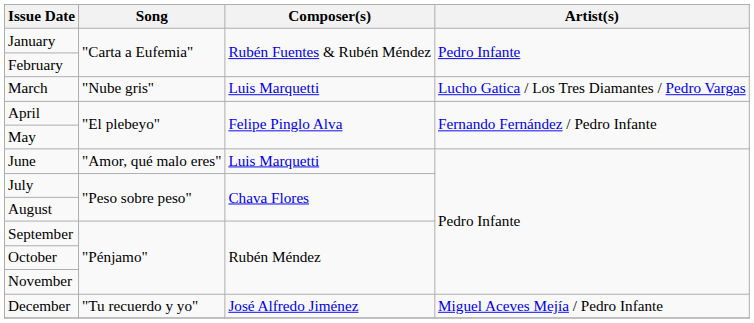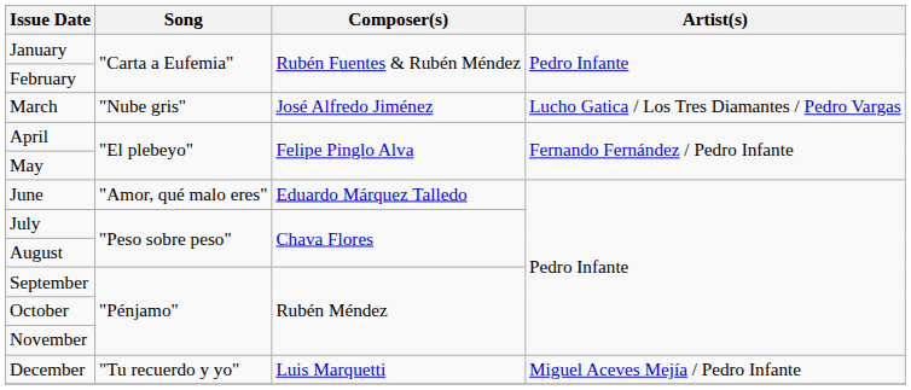 <table class="wikitable">
 <tr>
 <th>Issue Date</th>
 <th>Song</th>
 <th>Composer(s)</th>
 <th>Artist(s)</th>
 </tr>
 <tr>
 <td>January</td>
 <td align="left" rowspan="2">"Carta a Eufemia"</td>
 <td align="left" rowspan="2"><a href='#'>Rubén Fuentes</a> & Rubén Méndez</td>
 <td align="left" rowspan="2"><a href='#'>Pedro Infante</a></td>
 </tr>
 <tr>
 <td>February</td>
 </tr>
 <tr>
 <td>March</td>
 <td align="left" rowspan="1">"Nube gris"</td>
-<td align="left" rowspan="1"><a href='#'>Luis Marquetti</a></td>
+<td align="left" rowspan="1"><a href='#'>José Alfredo Jiménez</a></td>
 <td align="left" rowspan="1"><a href='#'>Lucho Gatica</a> / Los Tres Diamantes / <a href='#'>Pedro Vargas</a></td>
 </tr>
 <tr>
 <td>April</td>
 <td align="left" rowspan="2">"El plebeyo"</td>
 <td align="left" rowspan="2"><a href='#'>Felipe Pinglo Alva</a></td>
 <td align="left" rowspan="2"><a href='#'>Fernando Fernández</a> / Pedro Infante</td>
 </tr>
 <tr>
 <td>May</td>
 </tr>
 <tr>
 <td>June</td>
 <td align="left" rowspan="1">"Amor, qué malo eres"</td>
-<td align="left" rowspan="1"><a href='#'>Luis Marquetti</a></td>
+<td align="left" rowspan="1"><a href='#'>Eduardo Márquez Talledo</a></td>
 <td align="left" rowspan="6">Pedro Infante</td>
 </tr>
 <tr>
 <td>July</td>
 <td align="left" rowspan="2">"Peso sobre peso"</td>
 <td align="left" rowspan="2"><a href='#'>Chava Flores</a></td>
 </tr>
 <tr>
 <td>August</td>
 </tr>
 <tr>
 <td>September</td>
 <td align="left" rowspan="3">"Pénjamo"</td>
 <td align="left" rowspan="3">Rubén Méndez</td>
 </tr>
 <tr>
 <td>October</td>
 </tr>
 <tr>
 <td>November</td>
 </tr>
 <tr>
 <td>December</td>
 <td align="left" rowspan="1">"Tu recuerdo y yo"</td>
-<td align="left" rowspan="1"><a href='#'>José Alfredo Jiménez</a></td>
+<td align="left" rowspan="1"><a href='#'>Luis Marquetti</a></td>
 <td align="left" rowspan="1"><a href='#'>Miguel Aceves Mejía</a> / Pedro Infante</td>
 </tr>
 <tr>
 </tr>
 </table>
